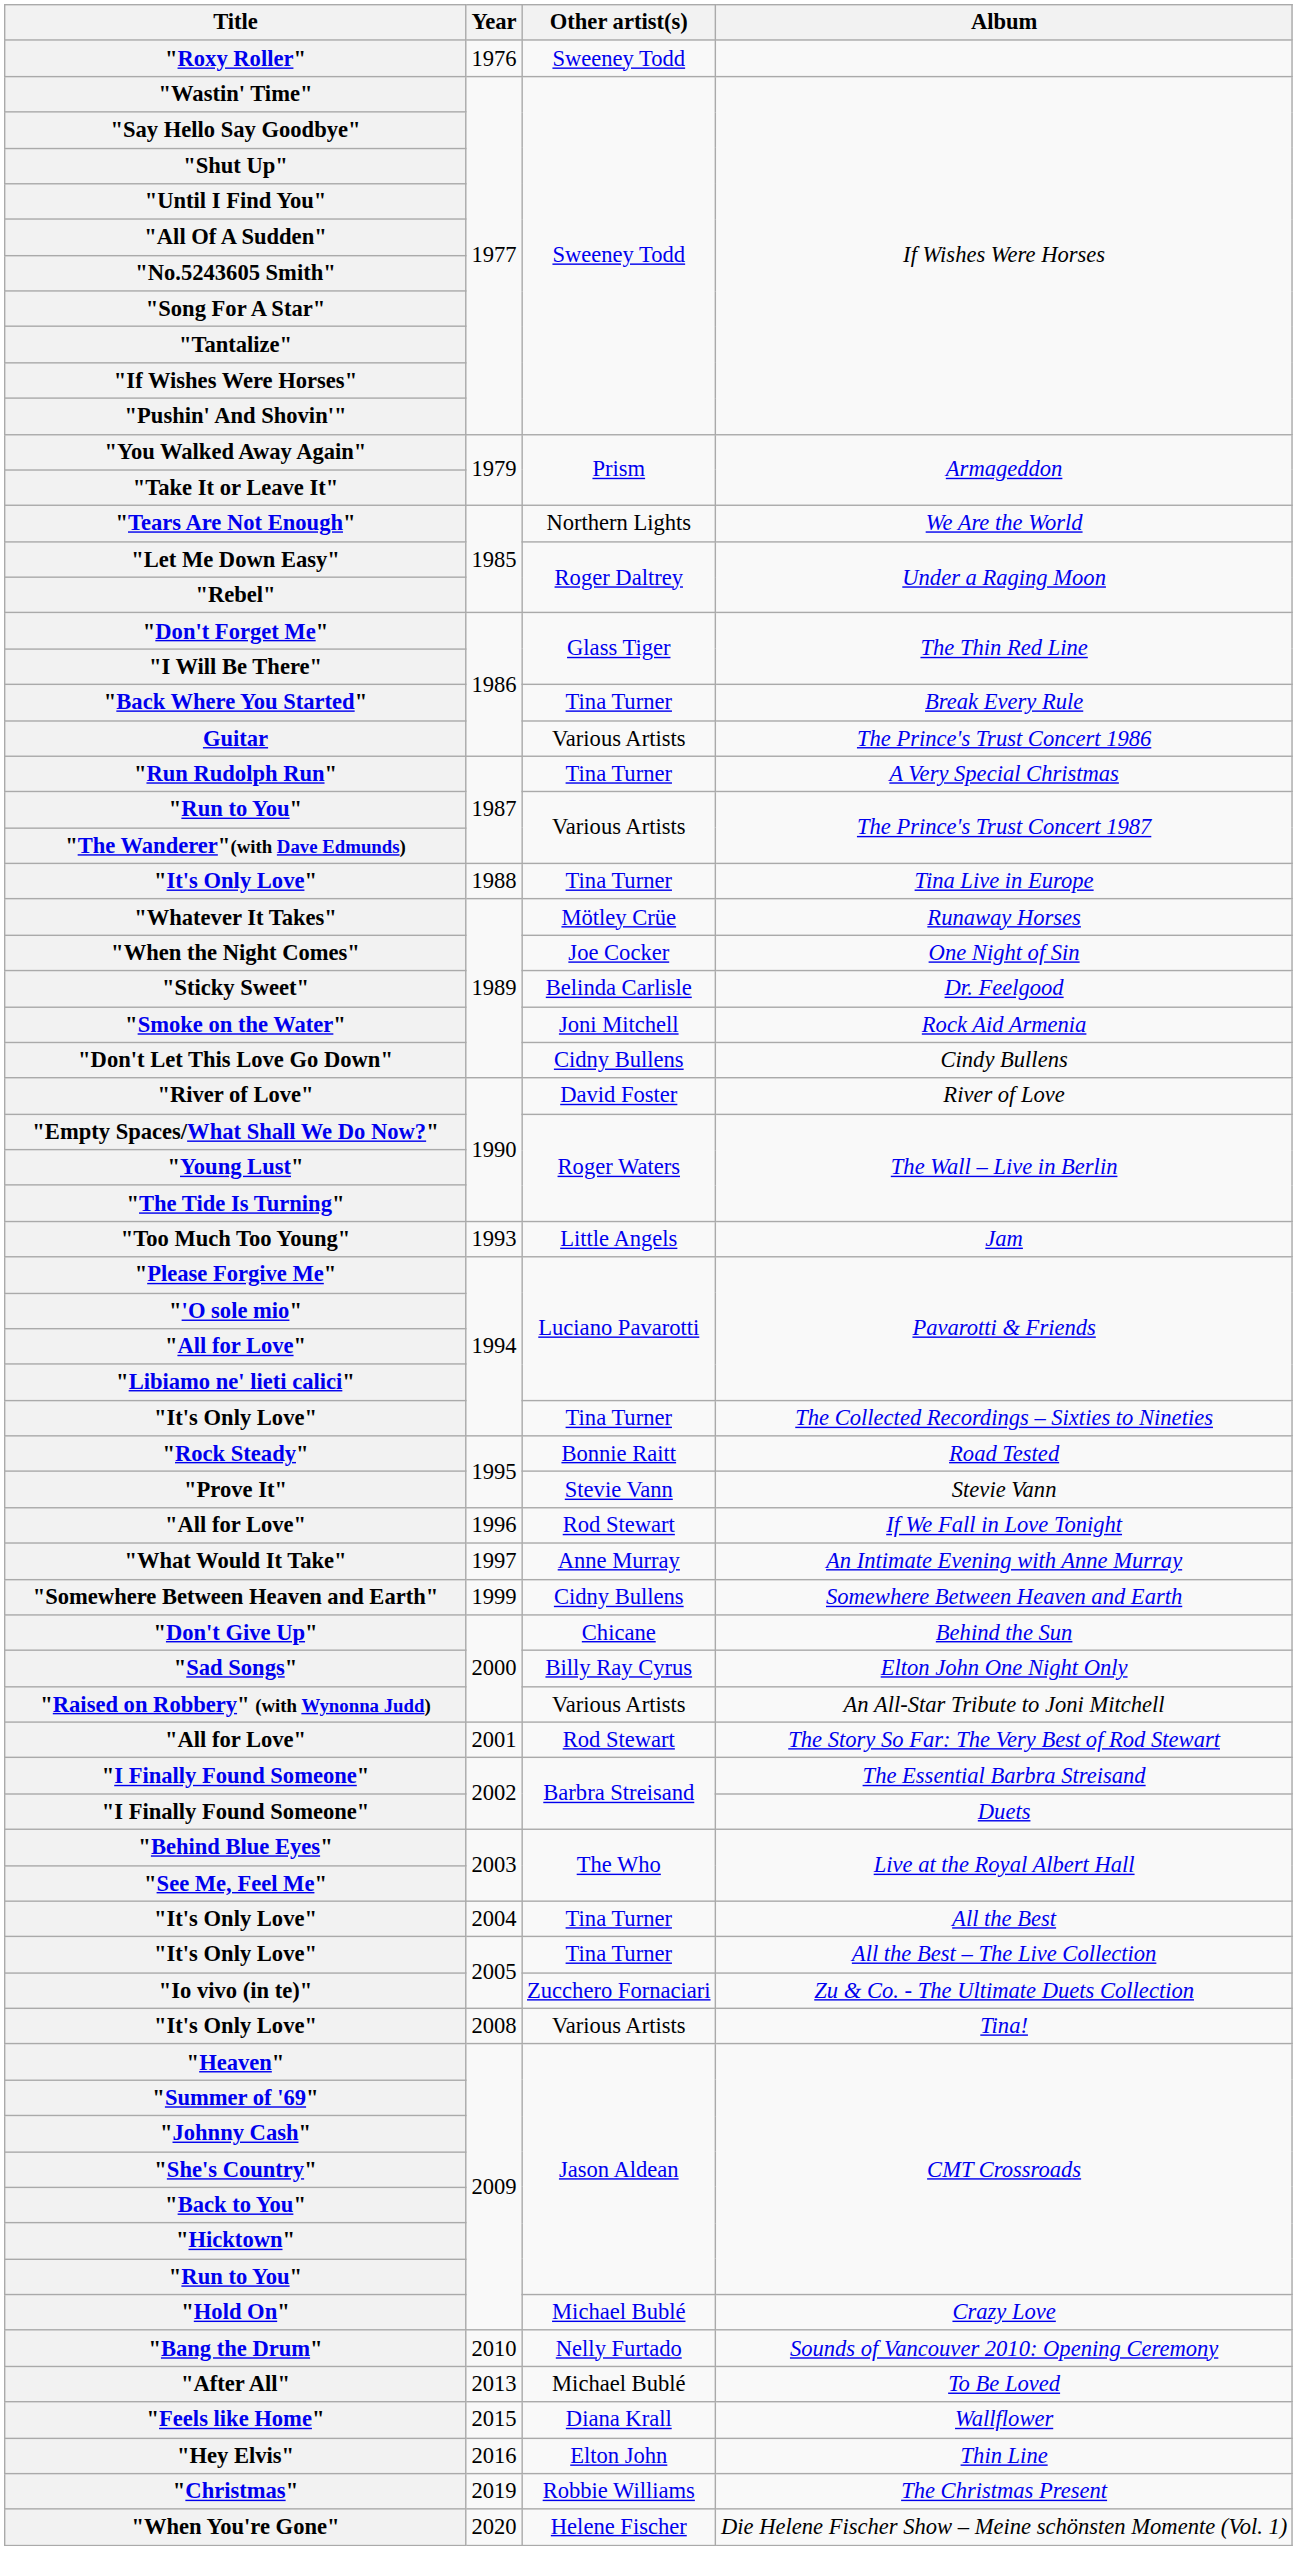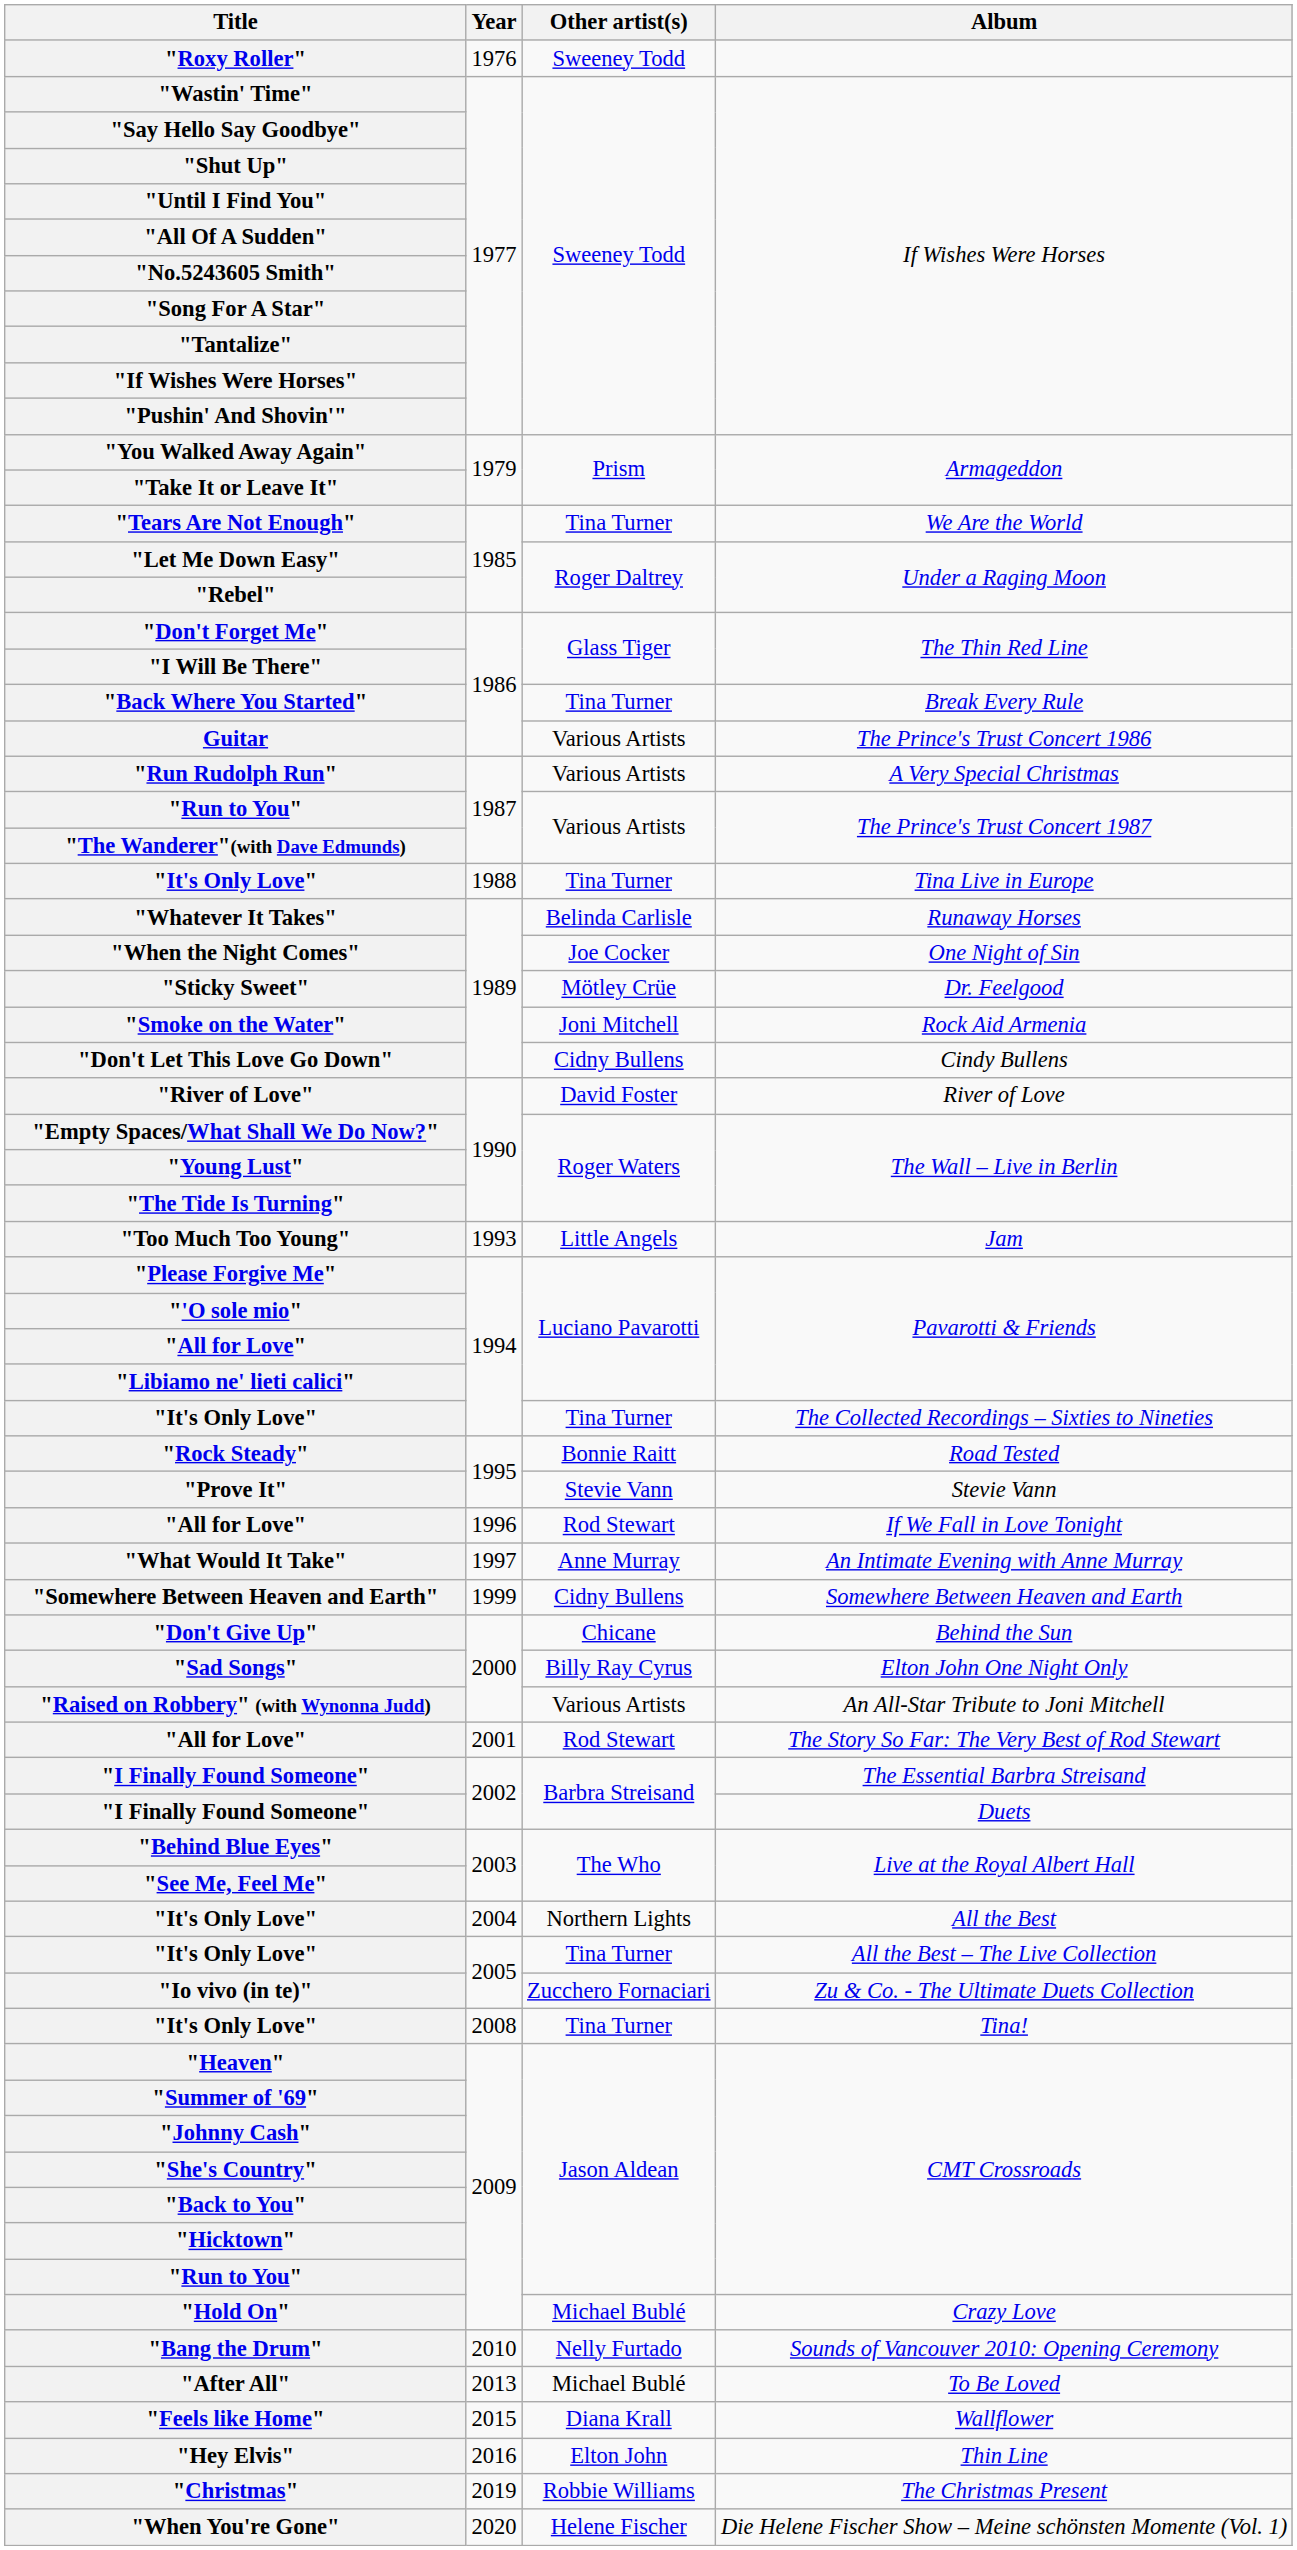 <table class="wikitable plainrowheaders" style="text-align:center;">
 <tr>
 <th scope="col" style="width:20em;">Title</th>
 <th scope="col">Year</th>
 <th scope="col">Other artist(s)</th>
 <th scope="col">Album</th>
 </tr>
 <tr>
 <th scope="row">"<a href='#'>Roxy Roller</a>"</th>
 <td>1976</td>
 <td><a href='#'>Sweeney Todd</a></td>
 <td></td>
 </tr>
 <tr>
 <th scope="row">"Wastin' Time"</th>
 <td rowspan="10">1977</td>
 <td rowspan="10"><a href='#'>Sweeney Todd</a></td>
 <td rowspan="10"><em>If Wishes Were Horses</em></td>
 </tr>
 <tr>
 <th scope="row">"Say Hello Say Goodbye"</th>
 </tr>
 <tr>
 <th scope="row">"Shut Up"</th>
 </tr>
 <tr>
 <th scope="row">"Until I Find You"</th>
 </tr>
 <tr>
 <th scope="row">"All Of A Sudden"</th>
 </tr>
 <tr>
 <th scope="row">"No.5243605 Smith"</th>
 </tr>
 <tr>
 <th scope="row">"Song For A Star"</th>
 </tr>
 <tr>
 <th scope="row">"Tantalize"</th>
 </tr>
 <tr>
 <th scope="row">"If Wishes Were Horses"</th>
 </tr>
 <tr>
 <th scope="row">"Pushin' And Shovin'"</th>
 </tr>
 <tr>
 <th scope="row">"You Walked Away Again"</th>
 <td rowspan="2">1979</td>
 <td rowspan="2"><a href='#'>Prism</a></td>
 <td rowspan="2"><em><a href='#'>Armageddon</a></em></td>
 </tr>
 <tr>
 <th scope="row">"Take It or Leave It"</th>
 </tr>
 <tr>
 <th scope="row">"<a href='#'>Tears Are Not Enough</a>"</th>
 <td rowspan="3">1985</td>
-<td rowspan="1">Northern Lights</td>
+<td><a href='#'>Tina Turner</a></td>
 <td><em><a href='#'>We Are the World</a></em></td>
 </tr>
 <tr>
 <th scope="row">"Let Me Down Easy"</th>
 <td rowspan="2"><a href='#'>Roger Daltrey</a></td>
 <td rowspan="2"><em><a href='#'>Under a Raging Moon</a></em></td>
 </tr>
 <tr>
 <th scope="row">"Rebel"</th>
 </tr>
 <tr>
 <th scope="row">"<a href='#'>Don't Forget Me</a>"</th>
 <td rowspan="4">1986</td>
 <td rowspan="2"><a href='#'>Glass Tiger</a></td>
 <td rowspan="2"><em><a href='#'>The Thin Red Line</a></em></td>
 </tr>
 <tr>
 <th scope="row">"I Will Be There"</th>
 </tr>
 <tr>
 <th scope="row">"<a href='#'>Back Where You Started</a>"</th>
 <td><a href='#'>Tina Turner</a></td>
 <td><em><a href='#'>Break Every Rule</a></em></td>
 </tr>
 <tr>
 <th scope="row"><a href='#'>Guitar</a></th>
 <td>Various Artists</td>
 <td><em><a href='#'>The Prince's Trust Concert 1986</a></em></td>
 </tr>
 <tr>
 <th scope="row">"<a href='#'>Run Rudolph Run</a>"</th>
 <td rowspan="3">1987</td>
-<td><a href='#'>Tina Turner</a></td>
+<td>Various Artists</td>
 <td><em><a href='#'>A Very Special Christmas</a></em></td>
 </tr>
 <tr>
 <th scope="row">"<a href='#'>Run to You</a>"</th>
 <td rowspan="2">Various Artists</td>
 <td rowspan="2"><em><a href='#'>The Prince's Trust Concert 1987</a></em></td>
 </tr>
 <tr>
 <th scope="row">"<a href='#'>The Wanderer</a>"<small>(with <a href='#'>Dave Edmunds</a>)</small></th>
 </tr>
 <tr>
 <th scope="row">"<a href='#'>It's Only Love</a>"</th>
 <td>1988</td>
 <td><a href='#'>Tina Turner</a></td>
 <td><em><a href='#'>Tina Live in Europe</a></em></td>
 </tr>
 <tr>
 <th scope="row">"Whatever It Takes"</th>
 <td rowspan="5">1989</td>
-<td><a href='#'>Mötley Crüe</a></td>
+<td><a href='#'>Belinda Carlisle</a></td>
 <td><em><a href='#'>Runaway Horses</a></em></td>
 </tr>
 <tr>
 <th scope="row">"When the Night Comes"</th>
 <td><a href='#'>Joe Cocker</a></td>
 <td><em><a href='#'>One Night of Sin</a></em></td>
 </tr>
 <tr>
 <th scope="row">"Sticky Sweet"</th>
-<td><a href='#'>Belinda Carlisle</a></td>
+<td><a href='#'>Mötley Crüe</a></td>
 <td><em><a href='#'>Dr. Feelgood</a></em></td>
 </tr>
 <tr>
 <th scope="row">"<a href='#'>Smoke on the Water</a>"</th>
 <td><a href='#'>Joni Mitchell</a></td>
 <td><em><a href='#'>Rock Aid Armenia</a></em></td>
 </tr>
 <tr>
 <th scope="row">"Don't Let This Love Go Down"</th>
 <td><a href='#'>Cidny Bullens</a></td>
 <td><em>Cindy Bullens</em></td>
 </tr>
 <tr>
 <th scope="row">"River of Love"</th>
 <td rowspan="4">1990</td>
 <td><a href='#'>David Foster</a></td>
 <td><em>River of Love</em></td>
 </tr>
 <tr>
 <th scope="row">"Empty Spaces/<a href='#'>What Shall We Do Now?</a>"</th>
 <td rowspan="3"><a href='#'>Roger Waters</a></td>
 <td rowspan="3"><em><a href='#'>The Wall – Live in Berlin</a></em></td>
 </tr>
 <tr>
 <th scope="row">"<a href='#'>Young Lust</a>"</th>
 </tr>
 <tr>
 <th scope="row">"<a href='#'>The Tide Is Turning</a>"</th>
 </tr>
 <tr>
 <th scope="row">"Too Much Too Young"</th>
 <td>1993</td>
 <td><a href='#'>Little Angels</a></td>
 <td><em><a href='#'>Jam</a></em></td>
 </tr>
 <tr>
 <th scope="row">"<a href='#'>Please Forgive Me</a>"</th>
 <td rowspan="5">1994</td>
 <td rowspan="4"><a href='#'>Luciano Pavarotti</a></td>
 <td rowspan="4"><em><a href='#'>Pavarotti & Friends</a></em></td>
 </tr>
 <tr>
 <th scope="row">"<a href='#'>'O sole mio</a>"</th>
 </tr>
 <tr>
 <th scope="row">"<a href='#'>All for Love</a>"</th>
 </tr>
 <tr>
 <th scope="row">"<a href='#'>Libiamo ne' lieti calici</a>"</th>
 </tr>
 <tr>
 <th scope="row">"It's Only Love"</th>
 <td><a href='#'>Tina Turner</a></td>
 <td><em><a href='#'>The Collected Recordings – Sixties to Nineties</a></em></td>
 </tr>
 <tr>
 <th scope="row">"<a href='#'>Rock Steady</a>"</th>
 <td rowspan="2">1995</td>
 <td><a href='#'>Bonnie Raitt</a></td>
 <td><em><a href='#'>Road Tested</a></em></td>
 </tr>
 <tr>
 <th scope="row">"Prove It"</th>
 <td><a href='#'>Stevie Vann</a></td>
 <td><em>Stevie Vann</em></td>
 </tr>
 <tr>
 <th scope="row">"All for Love"</th>
 <td>1996</td>
 <td><a href='#'>Rod Stewart</a></td>
 <td><em><a href='#'>If We Fall in Love Tonight</a></em></td>
 </tr>
 <tr>
 <th scope="row">"What Would It Take"</th>
 <td>1997</td>
 <td><a href='#'>Anne Murray</a></td>
 <td><em><a href='#'>An Intimate Evening with Anne Murray</a></em></td>
 </tr>
 <tr>
 <th scope="row">"Somewhere Between Heaven and Earth"</th>
 <td>1999</td>
 <td><a href='#'>Cidny Bullens</a></td>
 <td><em><a href='#'>Somewhere Between Heaven and Earth</a></em></td>
 </tr>
 <tr>
 <th scope="row">"<a href='#'>Don't Give Up</a>"</th>
 <td rowspan="3">2000</td>
 <td><a href='#'>Chicane</a></td>
 <td><em><a href='#'>Behind the Sun</a></em></td>
 </tr>
 <tr>
 <th scope="row">"<a href='#'>Sad Songs</a>"</th>
 <td><a href='#'>Billy Ray Cyrus</a></td>
 <td><em><a href='#'>Elton John One Night Only</a></em></td>
 </tr>
 <tr>
 <th scope="row">"<a href='#'>Raised on Robbery</a>" <small>(with <a href='#'>Wynonna Judd</a>)</small></th>
 <td>Various Artists</td>
 <td><em>An All-Star Tribute to Joni Mitchell</em></td>
 </tr>
 <tr>
 <th scope="row">"All for Love"</th>
 <td>2001</td>
 <td><a href='#'>Rod Stewart</a></td>
 <td><em><a href='#'>The Story So Far: The Very Best of Rod Stewart</a></em></td>
 </tr>
 <tr>
 <th scope="row">"<a href='#'>I Finally Found Someone</a>"</th>
 <td rowspan="2">2002</td>
 <td rowspan="2"><a href='#'>Barbra Streisand</a></td>
 <td><em><a href='#'>The Essential Barbra Streisand</a></em></td>
 </tr>
 <tr>
 <th scope="row">"I Finally Found Someone"</th>
 <td><em><a href='#'>Duets</a></em></td>
 </tr>
 <tr>
 <th scope="row">"<a href='#'>Behind Blue Eyes</a>"</th>
 <td rowspan="2">2003</td>
 <td rowspan="2"><a href='#'>The Who</a></td>
 <td rowspan="2"><em><a href='#'>Live at the Royal Albert Hall</a></em></td>
 </tr>
 <tr>
 <th scope="row">"<a href='#'>See Me, Feel Me</a>"</th>
 </tr>
 <tr>
 <th scope="row">"It's Only Love"</th>
 <td>2004</td>
-<td><a href='#'>Tina Turner</a></td>
+<td rowspan="1">Northern Lights</td>
 <td><em><a href='#'>All the Best</a></em></td>
 </tr>
 <tr>
 <th scope="row">"It's Only Love"</th>
 <td rowspan="2">2005</td>
 <td><a href='#'>Tina Turner</a></td>
 <td><em><a href='#'>All the Best – The Live Collection</a></em></td>
 </tr>
 <tr>
 <th scope="row">"Io vivo (in te)"</th>
 <td><a href='#'>Zucchero Fornaciari</a></td>
 <td><em><a href='#'>Zu & Co. - The Ultimate Duets Collection</a></em></td>
 </tr>
 <tr>
 <th scope="row">"It's Only Love"</th>
 <td>2008</td>
-<td>Various Artists</td>
+<td><a href='#'>Tina Turner</a></td>
 <td><em><a href='#'>Tina!</a></em></td>
 </tr>
 <tr>
 <th scope="row">"<a href='#'>Heaven</a>"</th>
 <td rowspan="8">2009</td>
 <td rowspan="7"><a href='#'>Jason Aldean</a></td>
 <td rowspan="7"><em><a href='#'>CMT Crossroads</a></em></td>
 </tr>
 <tr>
 <th scope="row">"<a href='#'>Summer of '69</a>"</th>
 </tr>
 <tr>
 <th scope="row">"<a href='#'>Johnny Cash</a>"</th>
 </tr>
 <tr>
 <th scope="row">"<a href='#'>She's Country</a>"</th>
 </tr>
 <tr>
 <th scope="row">"<a href='#'>Back to You</a>"</th>
 </tr>
 <tr>
 <th scope="row">"<a href='#'>Hicktown</a>"</th>
 </tr>
 <tr>
 <th scope="row">"<a href='#'>Run to You</a>"</th>
 </tr>
 <tr>
 <th scope="row">"<a href='#'>Hold On</a>"</th>
 <td><a href='#'>Michael Bublé</a></td>
 <td><em><a href='#'>Crazy Love</a></em></td>
 </tr>
 <tr>
 <th scope="row">"<a href='#'>Bang the Drum</a>"</th>
 <td>2010</td>
 <td><a href='#'>Nelly Furtado</a></td>
 <td><em><a href='#'>Sounds of Vancouver 2010: Opening Ceremony</a></em></td>
 </tr>
 <tr>
 <th scope="row">"After All"</th>
 <td>2013</td>
 <td>Michael Bublé</td>
 <td><em><a href='#'>To Be Loved</a></em></td>
 </tr>
 <tr>
 <th scope="row">"<a href='#'>Feels like Home</a>"</th>
 <td>2015</td>
 <td><a href='#'>Diana Krall</a></td>
 <td><em><a href='#'>Wallflower</a></em></td>
 </tr>
 <tr>
 <th scope="row">"Hey Elvis"</th>
 <td>2016</td>
 <td><a href='#'>Elton John</a></td>
 <td><em><a href='#'>Thin Line</a></em></td>
 </tr>
 <tr>
 <th scope="row">"<a href='#'>Christmas</a>"</th>
 <td>2019</td>
 <td><a href='#'>Robbie Williams</a></td>
 <td><em><a href='#'>The Christmas Present</a></em></td>
 </tr>
 <tr>
 <th scope="row">"When You're Gone"</th>
 <td>2020</td>
 <td><a href='#'>Helene Fischer</a></td>
 <td><em>Die Helene Fischer Show – Meine schönsten Momente (Vol. 1)</em></td>
 </tr>
 </table>
